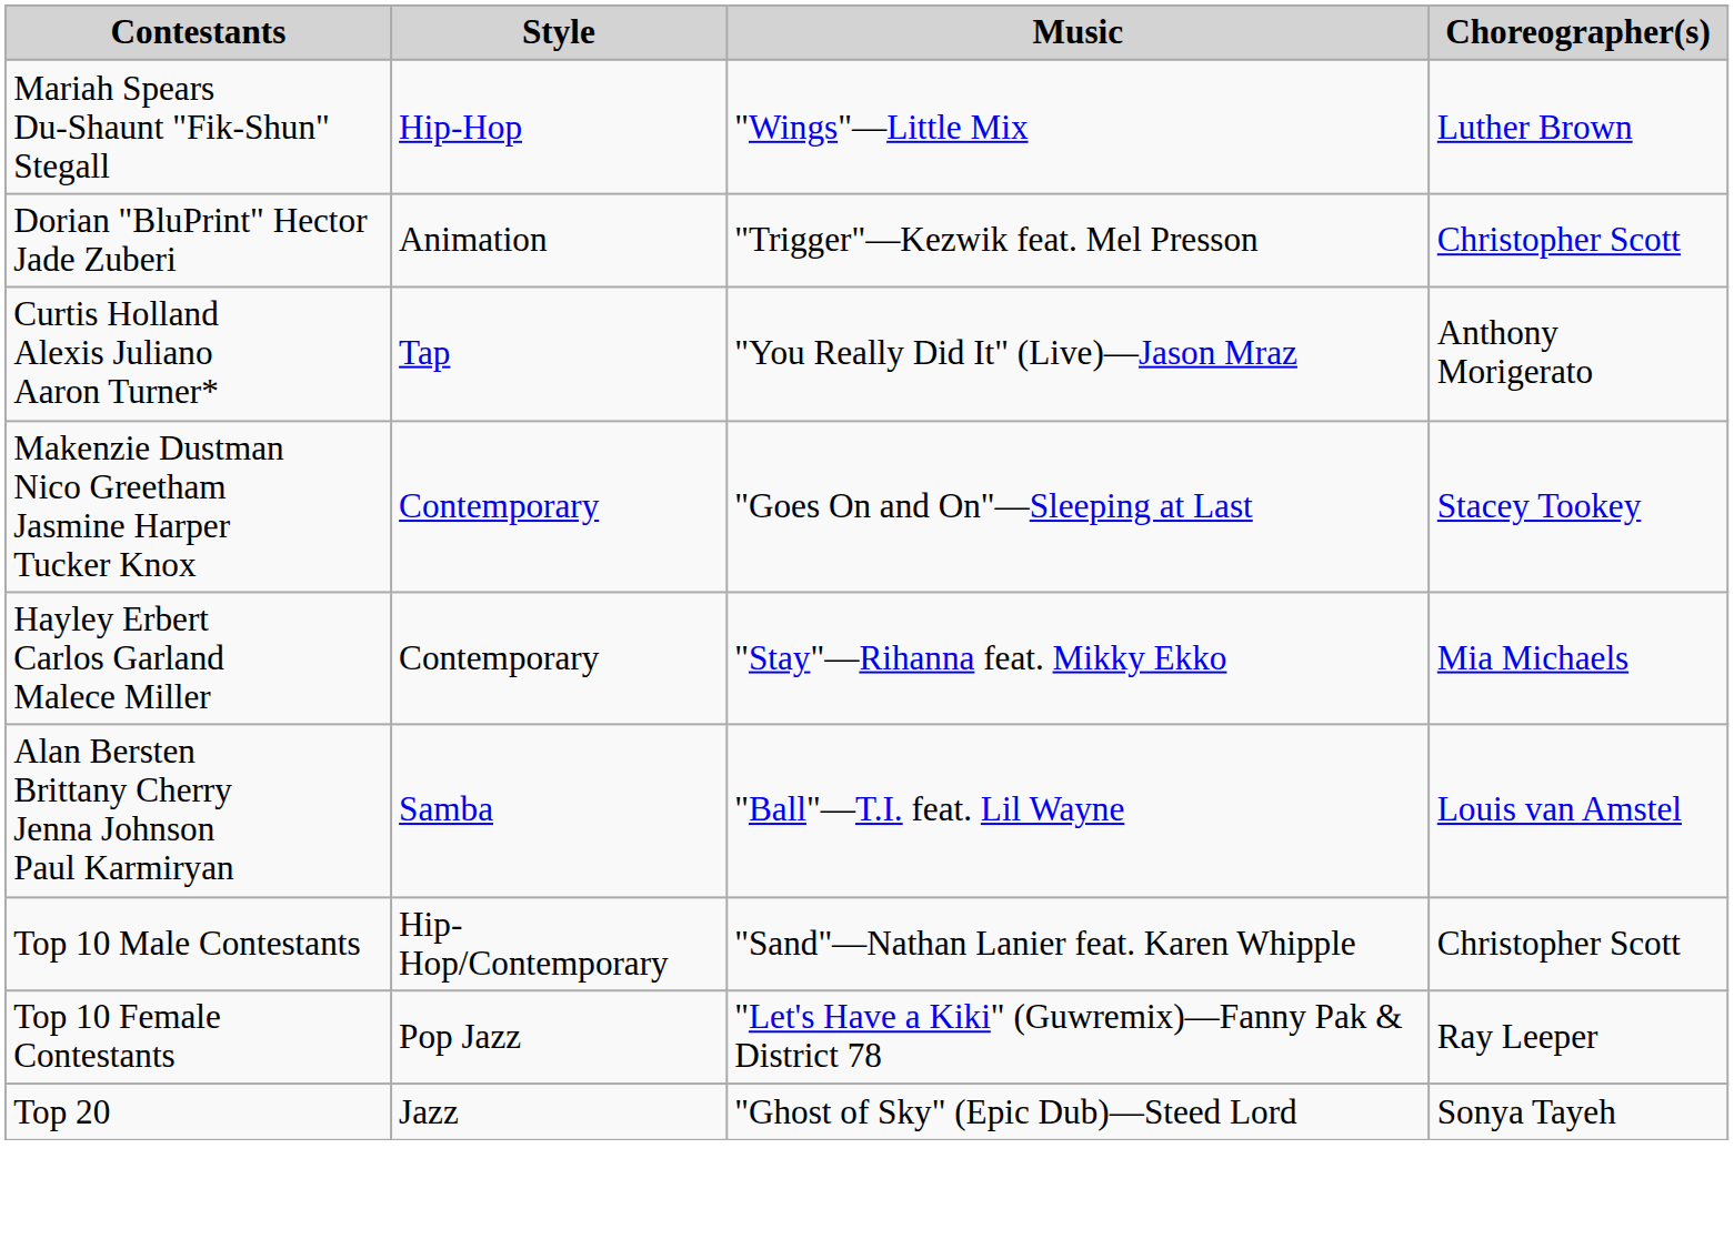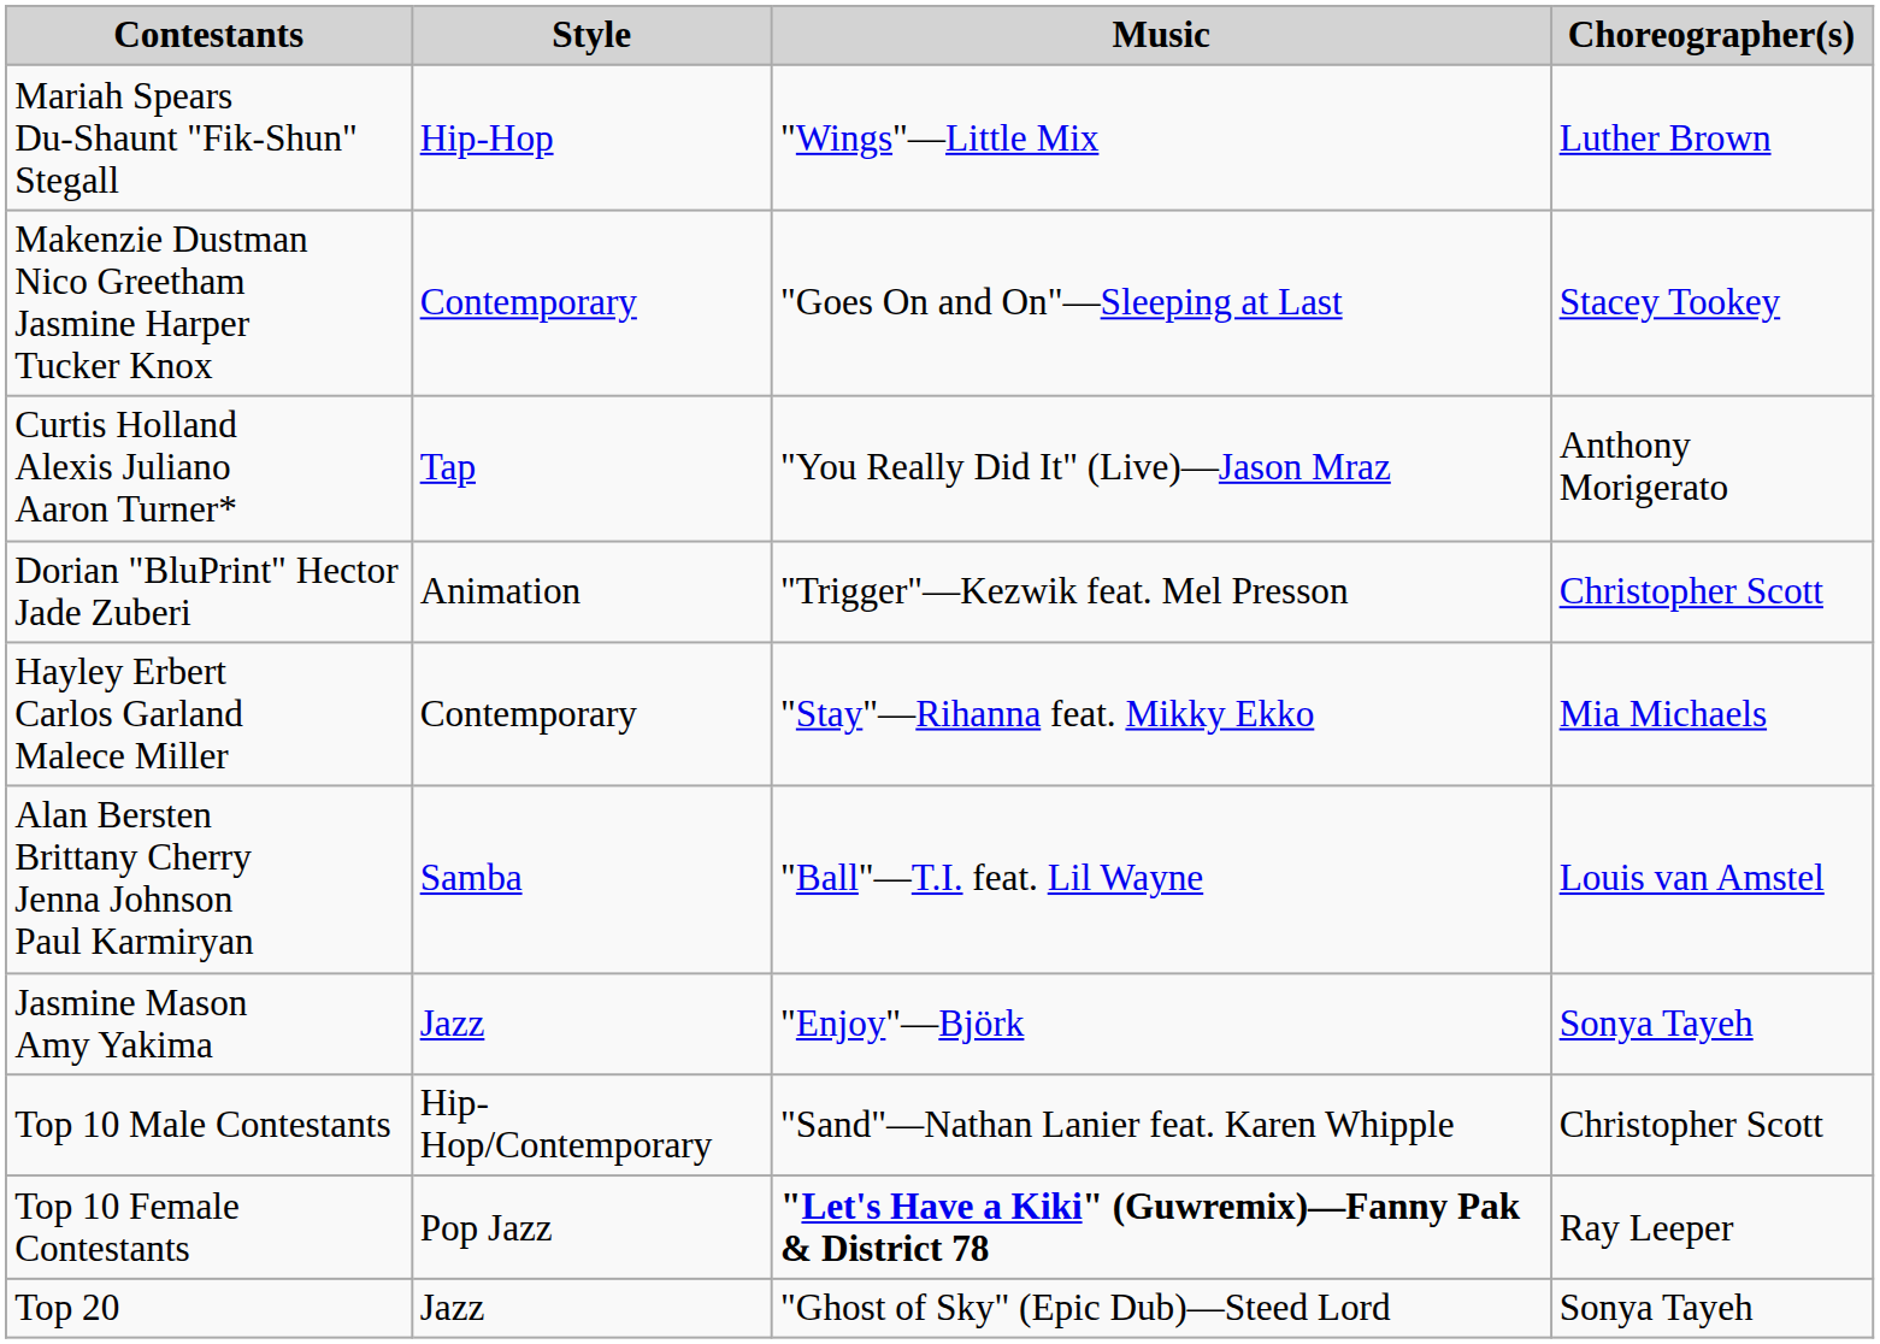 <table class="wikitable" style="width:90%;">
 <tr style="background:lightgrey; text-align:center;">
 <td><strong>Contestants</strong></td>
 <td><strong>Style</strong></td>
 <td><strong>Music</strong></td>
 <td><strong>Choreographer(s)</strong></td>
 </tr>
 <tr>
 <td>Mariah Spears<br>Du-Shaunt "Fik-Shun" Stegall</td>
 <td><a href='#'>Hip-Hop</a></td>
 <td>"<a href='#'>Wings</a>"—<a href='#'>Little Mix</a></td>
 <td><a href='#'>Luther Brown</a></td>
 </tr>
 <tr>
-<td>Dorian "BluPrint" Hector<br>Jade Zuberi</td>
-<td>Animation</td>
-<td>"Trigger"—Kezwik feat. Mel Presson</td>
-<td><a href='#'>Christopher Scott</a></td>
+<td>Makenzie Dustman<br>Nico Greetham<br>Jasmine Harper<br>Tucker Knox</td>
+<td><a href='#'>Contemporary</a></td>
+<td>"Goes On and On"—<a href='#'>Sleeping at Last</a></td>
+<td><a href='#'>Stacey Tookey</a></td>
 </tr>
 <tr>
 <td>Curtis Holland<br>Alexis Juliano<br>Aaron Turner*</td>
 <td><a href='#'>Tap</a></td>
 <td>"You Really Did It" (Live)—<a href='#'>Jason Mraz</a></td>
 <td>Anthony Morigerato</td>
 </tr>
 <tr>
-<td>Makenzie Dustman<br>Nico Greetham<br>Jasmine Harper<br>Tucker Knox</td>
-<td><a href='#'>Contemporary</a></td>
-<td>"Goes On and On"—<a href='#'>Sleeping at Last</a></td>
-<td><a href='#'>Stacey Tookey</a></td>
+<td>Dorian "BluPrint" Hector<br>Jade Zuberi</td>
+<td>Animation</td>
+<td>"Trigger"—Kezwik feat. Mel Presson</td>
+<td><a href='#'>Christopher Scott</a></td>
 </tr>
 <tr>
 <td>Hayley Erbert<br>Carlos Garland<br>Malece Miller</td>
 <td>Contemporary</td>
 <td>"<a href='#'>Stay</a>"—<a href='#'>Rihanna</a> feat. <a href='#'>Mikky Ekko</a></td>
 <td><a href='#'>Mia Michaels</a></td>
 </tr>
 <tr>
 <td>Alan Bersten<br>Brittany Cherry<br>Jenna Johnson<br>Paul Karmiryan</td>
 <td><a href='#'>Samba</a></td>
 <td>"<a href='#'>Ball</a>"—<a href='#'>T.I.</a> feat. <a href='#'>Lil Wayne</a></td>
 <td><a href='#'>Louis van Amstel</a></td>
 </tr>
 <tr>
+<td>Jasmine Mason<br>Amy Yakima</td>
+<td><a href='#'>Jazz</a></td>
+<td>"<a href='#'>Enjoy</a>"—<a href='#'>Björk</a></td>
+<td><a href='#'>Sonya Tayeh</a></td>
+</tr>
+<tr>
 <td>Top 10 Male Contestants</td>
 <td>Hip-Hop/Contemporary</td>
 <td>"Sand"—Nathan Lanier feat. Karen Whipple</td>
 <td>Christopher Scott</td>
 </tr>
 <tr>
 <td>Top 10 Female Contestants</td>
 <td>Pop Jazz</td>
-<td>"<a href='#'>Let's Have a Kiki</a>" (Guwremix)—Fanny Pak & District 78</td>
+<td><strong>"<a href='#'>Let's Have a Kiki</a>" (Guwremix)—Fanny Pak & District 78</strong></td>
 <td>Ray Leeper</td>
 </tr>
 <tr>
 <td>Top 20</td>
 <td>Jazz</td>
 <td>"Ghost of Sky" (Epic Dub)—Steed Lord</td>
 <td>Sonya Tayeh</td>
 </tr>
 </table>
